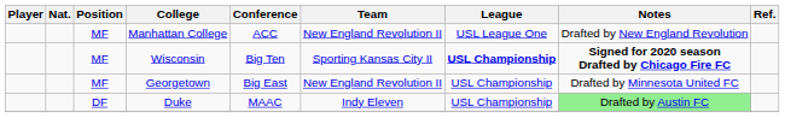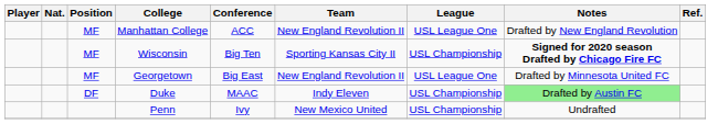 <table class="wikitable sortable" style="text-align:center">
 <tr>
 <th>Player</th>
 <th>Nat.</th>
 <th>Position</th>
 <th>College</th>
 <th>Conference</th>
 <th>Team</th>
 <th>League</th>
 <th class="unsortable">Notes</th>
 <th class="unsortable">Ref.</th>
 </tr>
 <tr>
 <td></td>
 <td></td>
 <td><a href='#'>MF</a></td>
 <td><a href='#'>Manhattan College</a></td>
 <td><a href='#'>ACC</a></td>
 <td><a href='#'>New England Revolution II</a></td>
 <td><a href='#'>USL League One</a></td>
 <td>Drafted by <a href='#'>New England Revolution</a></td>
 <td></td>
 </tr>
 <tr>
 <td></td>
 <td></td>
 <td><a href='#'>MF</a></td>
 <td><a href='#'>Wisconsin</a></td>
 <td><a href='#'>Big Ten</a></td>
 <td><a href='#'>Sporting Kansas City II</a></td>
-<td><strong><a href='#'>USL Championship</a></strong></td>
+<td><a href='#'>USL Championship</a></td>
 <td><strong>Signed for 2020 season<br>Drafted by <a href='#'>Chicago Fire FC</a></strong></td>
 <td></td>
 </tr>
 <tr>
 <td></td>
 <td></td>
 <td><a href='#'>MF</a></td>
 <td><a href='#'>Georgetown</a></td>
 <td><a href='#'>Big East</a></td>
 <td><a href='#'>New England Revolution II</a></td>
-<td><a href='#'>USL Championship</a></td>
+<td><a href='#'>USL League One</a></td>
 <td>Drafted by <a href='#'>Minnesota United FC</a></td>
 <td></td>
 </tr>
 <tr>
 <td></td>
 <td></td>
 <td><a href='#'>DF</a></td>
 <td><a href='#'>Duke</a></td>
 <td><a href='#'>MAAC</a></td>
 <td><a href='#'>Indy Eleven</a></td>
 <td><a href='#'>USL Championship</a></td>
 <td style="background: lightgreen;">Drafted by <a href='#'>Austin FC</a></td>
 <td></td>
 </tr>
 <tr>
+<td></td>
+<td></td>
+<td></td>
+<td><a href='#'>Penn</a></td>
+<td><a href='#'>Ivy</a></td>
+<td><a href='#'>New Mexico United</a></td>
+<td><a href='#'>USL Championship</a></td>
+<td>Undrafted</td>
+<td></td>
+</tr>
+<tr>
 </tr>
 </table>
